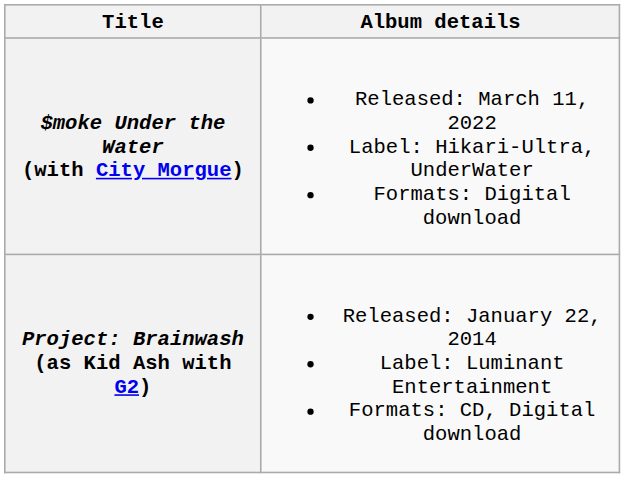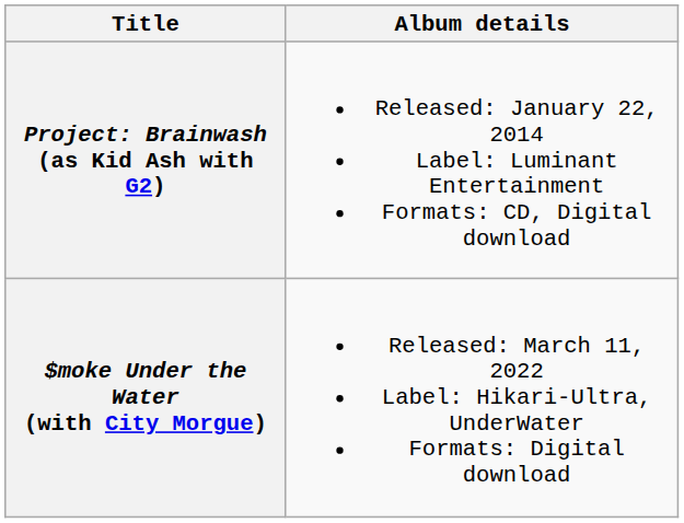 <table class="wikitable plainrowheaders" style="text-align:center;">
 <tr>
 <th scope="col" style="width:12em;">Title</th>
 <th scope="col" style="width:17em;">Album details</th>
 </tr>
 <tr>
+<th scope="row"><em>Project: Brainwash</em><br><span>(as Kid Ash with <a href='#'>G2</a>)</span></th>
+<td><br><ul><li>Released: January 22, 2014</li><li>Label: Luminant Entertainment</li><li>Formats: CD, Digital download</li></ul></td>
+</tr>
+<tr>
 <th scope="row"><em>$moke Under the Water</em><br><span>(with <a href='#'>City Morgue</a>)</span></th>
 <td><br><ul><li>Released: March 11, 2022</li><li>Label: Hikari-Ultra, UnderWater</li><li>Formats: Digital download</li></ul></td>
 </tr>
-<tr>
-<th scope="row"><em>Project: Brainwash</em><br><span>(as Kid Ash with <a href='#'>G2</a>)</span></th>
-<td><br><ul><li>Released: January 22, 2014</li><li>Label: Luminant Entertainment</li><li>Formats: CD, Digital download</li></ul></td>
-</tr>
 </table>
